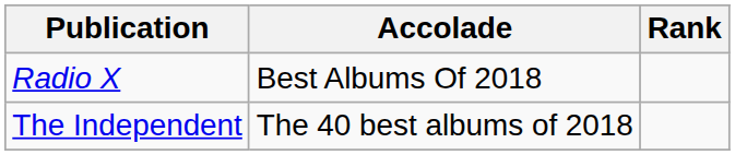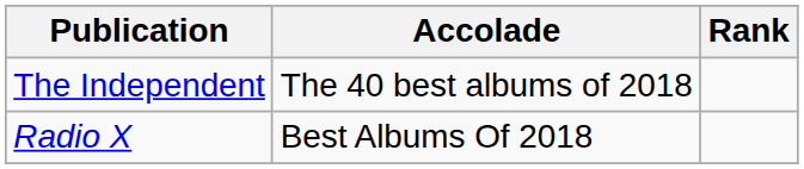 <table class="sortable wikitable">
 <tr>
 <th>Publication</th>
 <th>Accolade</th>
 <th>Rank</th>
 </tr>
 <tr>
+<td><a href='#'>The Independent</a></td>
+<td>The 40 best albums of 2018</td>
+<td></td>
+</tr>
+<tr>
 <td><em><a href='#'>Radio X</a></em></td>
 <td>Best Albums Of 2018</td>
 <td></td>
 </tr>
-<tr>
-<td><a href='#'>The Independent</a></td>
-<td>The 40 best albums of 2018</td>
-<td></td>
-</tr>
 </table>
